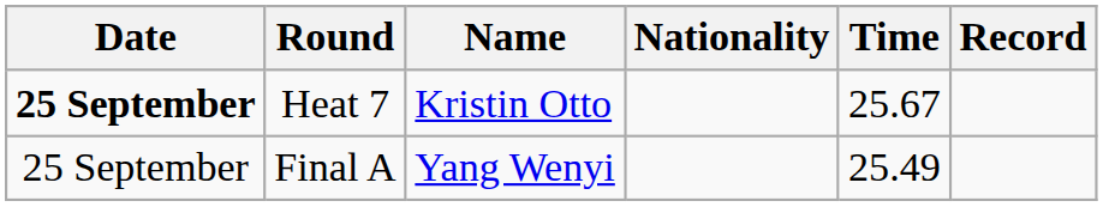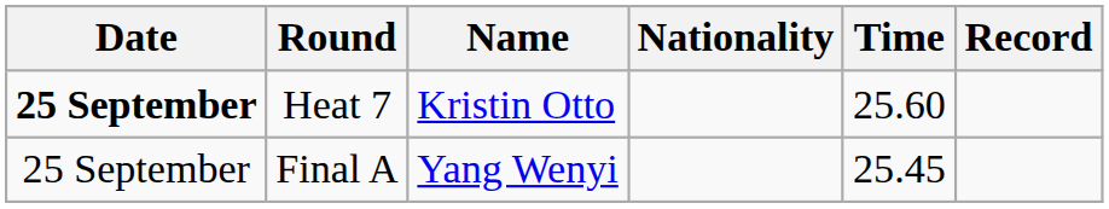 <table class="wikitable" style="text-align:center">
 <tr>
 <th>Date</th>
 <th>Round</th>
 <th>Name</th>
 <th>Nationality</th>
 <th>Time</th>
 <th>Record</th>
 </tr>
 <tr>
 <td><strong>25 September</strong></td>
 <td>Heat 7</td>
 <td align="left"><a href='#'>Kristin Otto</a></td>
 <td align="left"></td>
-<td>25.67</td>
+<td>25.60</td>
 <td></td>
 </tr>
 <tr>
 <td>25 September</td>
 <td>Final A</td>
 <td align="left"><a href='#'>Yang Wenyi</a></td>
 <td align="left"></td>
-<td>25.49</td>
+<td>25.45</td>
 <td></td>
 </tr>
 </table>
